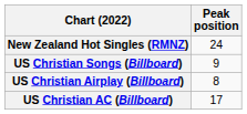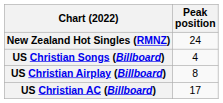 <table class="wikitable sortable plainrowheaders" style="text-align:center">
 <tr>
 <th scope="col">Chart (2022)</th>
 <th scope="col">Peak<br>position</th>
 </tr>
 <tr>
 <th scope="row">New Zealand Hot Singles (<a href='#'>RMNZ</a>)</th>
 <td>24</td>
 </tr>
 <tr>
 <th scope="row">US <a href='#'>Christian Songs</a> (<a href='#'><em>Billboard</em></a>)</th>
-<td>9</td>
+<td>4</td>
 </tr>
 <tr>
 <th scope="row">US <a href='#'>Christian Airplay</a> (<a href='#'><em>Billboard</em></a>)</th>
 <td>8</td>
 </tr>
 <tr>
 <th scope="row">US <a href='#'>Christian AC</a> (<em><a href='#'>Billboard</a></em>)</th>
 <td>17</td>
 </tr>
 </table>
